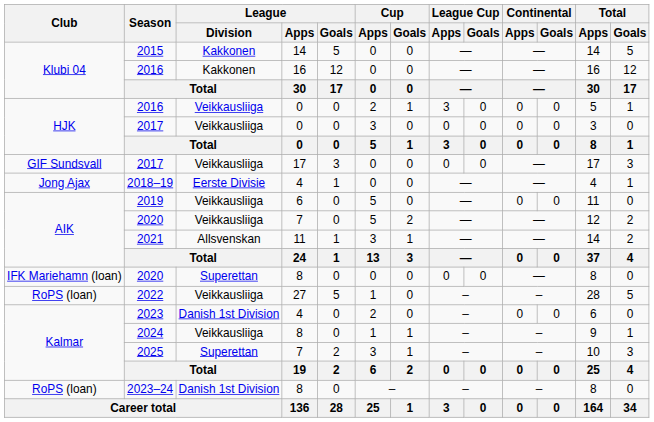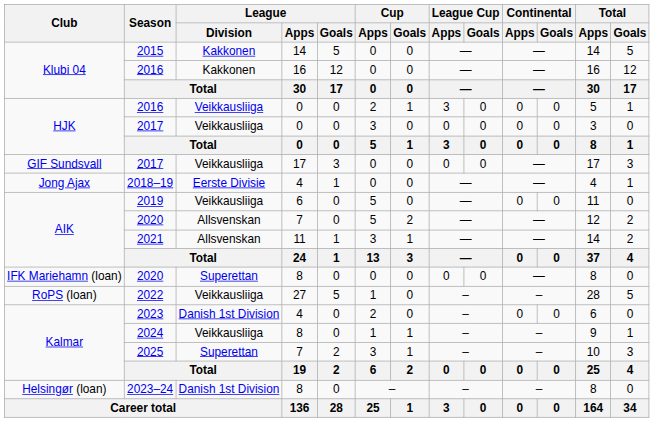 <table class="wikitable" style="text-align: center">
 <tr>
 <th rowspan="2">Club</th>
 <th rowspan="2">Season</th>
 <th colspan="3">League</th>
 <th colspan="2">Cup</th>
 <th colspan="2">League Cup</th>
 <th colspan="2">Continental</th>
 <th colspan="2">Total</th>
 </tr>
 <tr>
 <th>Division</th>
 <th>Apps</th>
 <th>Goals</th>
 <th>Apps</th>
 <th>Goals</th>
 <th>Apps</th>
 <th>Goals</th>
 <th>Apps</th>
 <th>Goals</th>
 <th>Apps</th>
 <th>Goals</th>
 </tr>
 <tr>
 <td rowspan="3"><a href='#'>Klubi 04</a></td>
 <td><a href='#'>2015</a></td>
 <td><a href='#'>Kakkonen</a></td>
 <td>14</td>
 <td>5</td>
 <td>0</td>
 <td>0</td>
 <td colspan="2">—</td>
 <td colspan="2">—</td>
 <td>14</td>
 <td>5</td>
 </tr>
 <tr>
 <td><a href='#'>2016</a></td>
 <td>Kakkonen</td>
 <td>16</td>
 <td>12</td>
 <td>0</td>
 <td>0</td>
 <td colspan="2">—</td>
 <td colspan="2">—</td>
 <td>16</td>
 <td>12</td>
 </tr>
 <tr>
 <th colspan="2"><strong>Total</strong></th>
 <th>30</th>
 <th>17</th>
 <th>0</th>
 <th>0</th>
 <th colspan="2">—</th>
 <th colspan="2">—</th>
 <th>30</th>
 <th>17</th>
 </tr>
 <tr>
 <td rowspan="3"><a href='#'>HJK</a></td>
 <td><a href='#'>2016</a></td>
 <td><a href='#'>Veikkausliiga</a></td>
 <td>0</td>
 <td>0</td>
 <td>2</td>
 <td>1</td>
 <td>3</td>
 <td>0</td>
 <td>0</td>
 <td>0</td>
 <td>5</td>
 <td>1</td>
 </tr>
 <tr>
 <td><a href='#'>2017</a></td>
 <td>Veikkausliiga</td>
 <td>0</td>
 <td>0</td>
 <td>3</td>
 <td>0</td>
 <td>0</td>
 <td>0</td>
 <td>0</td>
 <td>0</td>
 <td>3</td>
 <td>0</td>
 </tr>
 <tr>
 <th colspan="2"><strong>Total</strong></th>
 <th>0</th>
 <th>0</th>
 <th>5</th>
 <th>1</th>
 <th>3</th>
 <th>0</th>
 <th>0</th>
 <th>0</th>
 <th>8</th>
 <th>1</th>
 </tr>
 <tr>
 <td><a href='#'>GIF Sundsvall</a></td>
 <td><a href='#'>2017</a></td>
 <td>Veikkausliiga</td>
 <td>17</td>
 <td>3</td>
 <td>0</td>
 <td>0</td>
 <td>0</td>
 <td>0</td>
 <td colspan="2">—</td>
 <td>17</td>
 <td>3</td>
 </tr>
 <tr>
 <td><a href='#'>Jong Ajax</a></td>
 <td><a href='#'>2018–19</a></td>
 <td><a href='#'>Eerste Divisie</a></td>
 <td>4</td>
 <td>1</td>
 <td>0</td>
 <td>0</td>
 <td colspan="2">—</td>
 <td colspan="2">—</td>
 <td>4</td>
 <td>1</td>
 </tr>
 <tr>
 <td rowspan="4"><a href='#'>AIK</a></td>
 <td><a href='#'>2019</a></td>
 <td>Veikkausliiga</td>
 <td>6</td>
 <td>0</td>
 <td>5</td>
 <td>0</td>
 <td colspan="2">—</td>
 <td>0</td>
 <td>0</td>
 <td>11</td>
 <td>0</td>
 </tr>
 <tr>
 <td><a href='#'>2020</a></td>
-<td>Veikkausliiga</td>
+<td>Allsvenskan</td>
 <td>7</td>
 <td>0</td>
 <td>5</td>
 <td>2</td>
 <td colspan="2">—</td>
 <td colspan="2">—</td>
 <td>12</td>
 <td>2</td>
 </tr>
 <tr>
 <td><a href='#'>2021</a></td>
 <td>Allsvenskan</td>
 <td>11</td>
 <td>1</td>
 <td>3</td>
 <td>1</td>
 <td colspan="2">—</td>
 <td colspan="2">—</td>
 <td>14</td>
 <td>2</td>
 </tr>
 <tr>
 <th colspan="2"><strong>Total</strong></th>
 <th>24</th>
 <th>1</th>
 <th>13</th>
 <th>3</th>
 <th colspan="2">—</th>
 <th>0</th>
 <th>0</th>
 <th>37</th>
 <th>4</th>
 </tr>
 <tr>
 <td><a href='#'>IFK Mariehamn</a> (loan)</td>
 <td><a href='#'>2020</a></td>
 <td><a href='#'>Superettan</a></td>
 <td>8</td>
 <td>0</td>
 <td>0</td>
 <td>0</td>
 <td>0</td>
 <td>0</td>
 <td colspan="2">—</td>
 <td>8</td>
 <td>0</td>
 </tr>
 <tr>
 <td><a href='#'>RoPS</a> (loan)</td>
 <td><a href='#'>2022</a></td>
 <td>Veikkausliiga</td>
 <td>27</td>
 <td>5</td>
 <td>1</td>
 <td>0</td>
 <td colspan="2">–</td>
 <td colspan="2">–</td>
 <td>28</td>
 <td>5</td>
 </tr>
 <tr>
 <td rowspan=4><a href='#'>Kalmar</a></td>
 <td><a href='#'>2023</a></td>
 <td><a href='#'>Danish 1st Division</a></td>
 <td>4</td>
 <td>0</td>
 <td>2</td>
 <td>0</td>
 <td colspan="2">–</td>
 <td>0</td>
 <td>0</td>
 <td>6</td>
 <td>0</td>
 </tr>
 <tr>
 <td><a href='#'>2024</a></td>
 <td>Veikkausliiga</td>
 <td>8</td>
 <td>0</td>
 <td>1</td>
 <td>1</td>
 <td colspan="2">–</td>
 <td colspan="2">–</td>
 <td>9</td>
 <td>1</td>
 </tr>
 <tr>
 <td><a href='#'>2025</a></td>
 <td><a href='#'>Superettan</a></td>
 <td>7</td>
 <td>2</td>
 <td>3</td>
 <td>1</td>
 <td colspan="2">–</td>
 <td colspan="2">–</td>
 <td>10</td>
 <td>3</td>
 </tr>
 <tr>
 <th colspan="2"><strong>Total</strong></th>
 <th>19</th>
 <th>2</th>
 <th>6</th>
 <th>2</th>
 <th>0</th>
 <th>0</th>
 <th>0</th>
 <th>0</th>
 <th>25</th>
 <th>4</th>
 </tr>
 <tr>
-<td><a href='#'>RoPS</a> (loan)</td>
+<td><a href='#'>Helsingør</a> (loan)</td>
 <td><a href='#'>2023–24</a></td>
 <td><a href='#'>Danish 1st Division</a></td>
 <td>8</td>
 <td>0</td>
 <td colspan="2">–</td>
 <td colspan="2">–</td>
 <td colspan="2">–</td>
 <td>8</td>
 <td>0</td>
 </tr>
 <tr>
 <th colspan="3"><strong>Career total</strong></th>
 <th>136</th>
 <th>28</th>
 <th>25</th>
 <th>1</th>
 <th>3</th>
 <th>0</th>
 <th>0</th>
 <th>0</th>
 <th>164</th>
 <th>34</th>
 </tr>
 </table>
